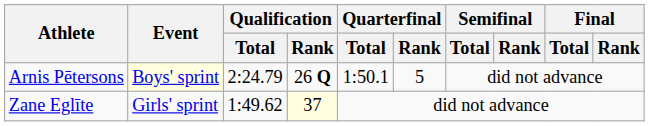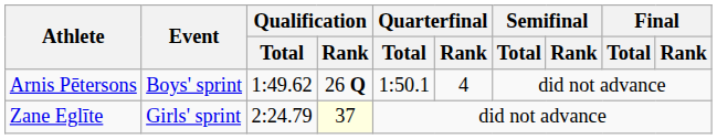 <table class="wikitable">
 <tr>
 <th rowspan="2">Athlete</th>
 <th rowspan="2">Event</th>
 <th colspan="2">Qualification</th>
 <th colspan="2">Quarterfinal</th>
 <th colspan="2">Semifinal</th>
 <th colspan="2">Final</th>
 </tr>
 <tr>
 <th>Total</th>
 <th>Rank</th>
 <th>Total</th>
 <th>Rank</th>
 <th>Total</th>
 <th>Rank</th>
 <th>Total</th>
 <th>Rank</th>
 </tr>
 <tr>
 <td><a href='#'>Arnis Pētersons</a></td>
-<td style="background: lightyellow;"><a href='#'>Boys' sprint</a></td>
-<td align="center">2:24.79</td>
+<td><a href='#'>Boys' sprint</a></td>
+<td align="center">1:49.62</td>
 <td align="center">26 <strong>Q</strong></td>
 <td align="center">1:50.1</td>
-<td align="center">5</td>
+<td align="center">4</td>
 <td align="center" colspan=4>did not advance</td>
 </tr>
 <tr>
 <td><a href='#'>Zane Eglīte</a></td>
 <td><a href='#'>Girls' sprint</a></td>
-<td align="center">1:49.62</td>
+<td align="center">2:24.79</td>
 <td align="center" style="background: lightyellow;">37</td>
 <td align="center" colspan=6>did not advance</td>
 </tr>
 </table>
